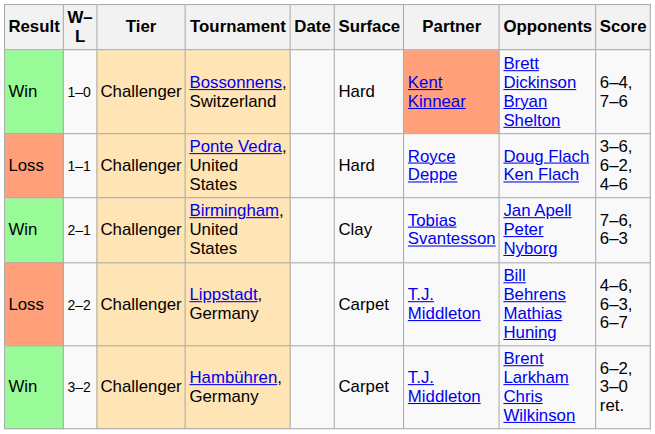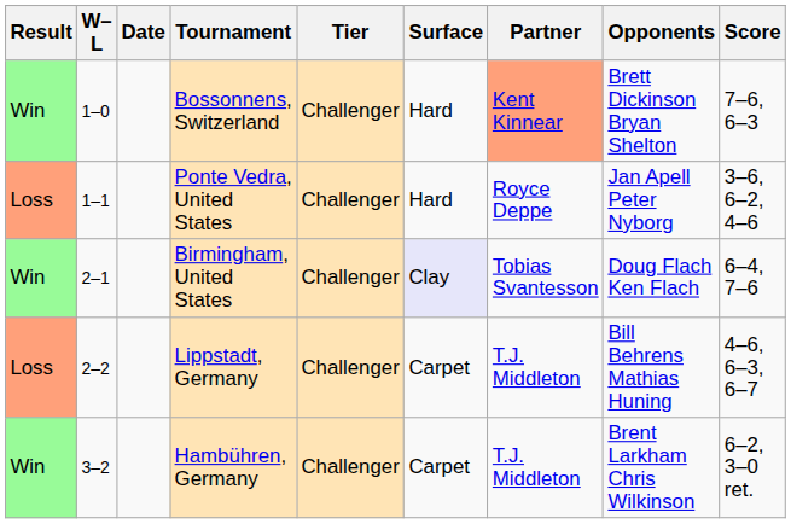 <table class="sortable wikitable">
 <tr>
 <th>Result</th>
 <th class="unsortable">W–L</th>
+<th>Date</th>
+<th>Tournament</th>
 <th>Tier</th>
-<th>Tournament</th>
-<th>Date</th>
 <th>Surface</th>
 <th>Partner</th>
 <th>Opponents</th>
 <th class="unsortable">Score</th>
 </tr>
 <tr>
 <td style="background:#98fb98;">Win</td>
 <td><small>1–0</small></td>
+<td></td>
+<td style="background:moccasin;"><a href='#'>Bossonnens</a>, Switzerland</td>
 <td style="background:moccasin;">Challenger</td>
-<td style="background:moccasin;"><a href='#'>Bossonnens</a>, Switzerland</td>
-<td></td>
 <td>Hard</td>
 <td style="background: lightsalmon;"> <a href='#'>Kent Kinnear</a></td>
 <td> <a href='#'>Brett Dickinson</a> <br>  <a href='#'>Bryan Shelton</a></td>
-<td>6–4, 7–6</td>
+<td>7–6, 6–3</td>
 </tr>
 <tr>
 <td style="background:#ffa07a;">Loss</td>
 <td><small>1–1</small></td>
+<td></td>
+<td style="background:moccasin;"><a href='#'>Ponte Vedra</a>, United States</td>
 <td style="background:moccasin;">Challenger</td>
-<td style="background:moccasin;"><a href='#'>Ponte Vedra</a>, United States</td>
-<td></td>
 <td>Hard</td>
 <td> <a href='#'>Royce Deppe</a></td>
-<td> <a href='#'>Doug Flach</a> <br>  <a href='#'>Ken Flach</a></td>
+<td> <a href='#'>Jan Apell</a> <br>  <a href='#'>Peter Nyborg</a></td>
 <td>3–6, 6–2, 4–6</td>
 </tr>
 <tr>
 <td style="background:#98fb98;">Win</td>
 <td><small>2–1</small></td>
+<td></td>
+<td style="background:moccasin;"><a href='#'>Birmingham</a>, United States</td>
 <td style="background:moccasin;">Challenger</td>
-<td style="background:moccasin;"><a href='#'>Birmingham</a>, United States</td>
-<td></td>
-<td>Clay</td>
+<td style="background: lavender;">Clay</td>
 <td> <a href='#'>Tobias Svantesson</a></td>
-<td> <a href='#'>Jan Apell</a> <br>  <a href='#'>Peter Nyborg</a></td>
-<td>7–6, 6–3</td>
+<td> <a href='#'>Doug Flach</a> <br>  <a href='#'>Ken Flach</a></td>
+<td>6–4, 7–6</td>
 </tr>
 <tr>
 <td style="background:#ffa07a;">Loss</td>
 <td><small>2–2</small></td>
+<td></td>
+<td style="background:moccasin;"><a href='#'>Lippstadt</a>, Germany</td>
 <td style="background:moccasin;">Challenger</td>
-<td style="background:moccasin;"><a href='#'>Lippstadt</a>, Germany</td>
-<td></td>
 <td>Carpet</td>
 <td> <a href='#'>T.J. Middleton</a></td>
 <td> <a href='#'>Bill Behrens</a> <br>  <a href='#'>Mathias Huning</a></td>
 <td>4–6, 6–3, 6–7</td>
 </tr>
 <tr>
 <td style="background:#98fb98;">Win</td>
 <td><small>3–2</small></td>
+<td></td>
+<td style="background:moccasin;"><a href='#'>Hambühren</a>, Germany</td>
 <td style="background:moccasin;">Challenger</td>
-<td style="background:moccasin;"><a href='#'>Hambühren</a>, Germany</td>
-<td></td>
 <td>Carpet</td>
 <td> <a href='#'>T.J. Middleton</a></td>
 <td> <a href='#'>Brent Larkham</a> <br>  <a href='#'>Chris Wilkinson</a></td>
 <td>6–2, 3–0 ret.</td>
 </tr>
 </table>
